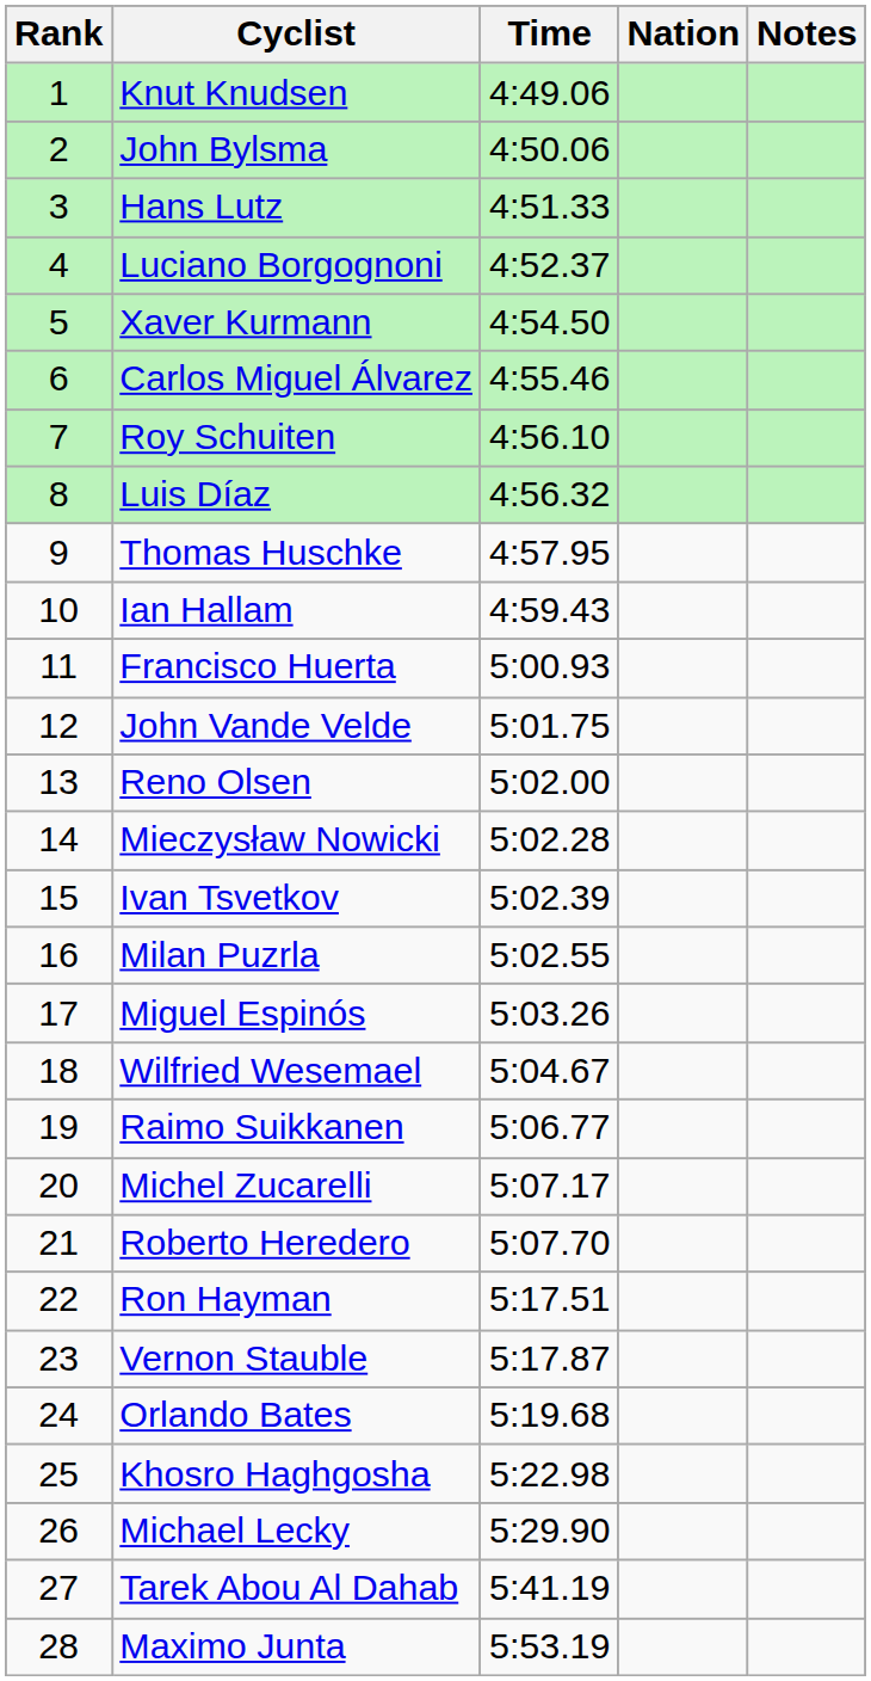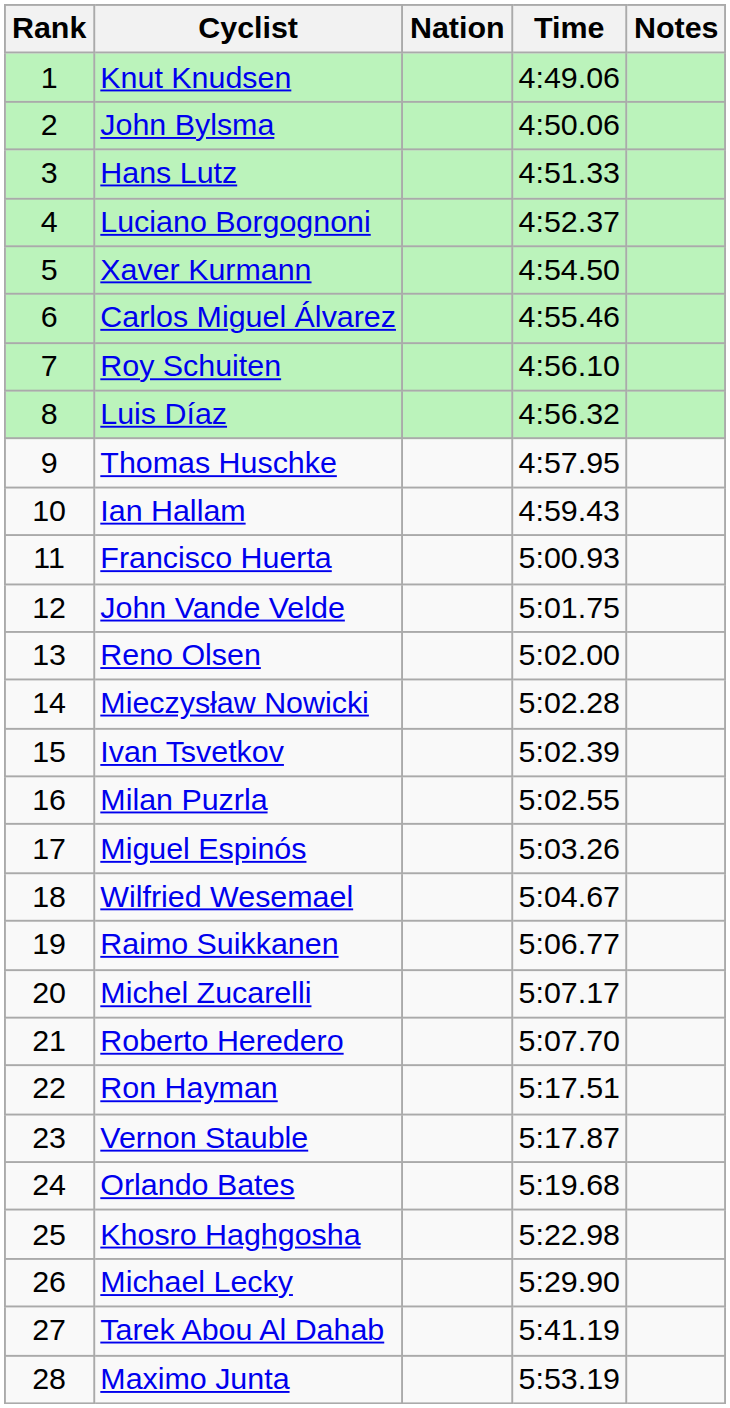 <table class="wikitable sortable" style=text-align:center>
 <tr>
 <th>Rank</th>
 <th>Cyclist</th>
+<th>Nation</th>
 <th>Time</th>
-<th>Nation</th>
 <th>Notes</th>
 </tr>
 <tr bgcolor=bbf3bb>
 <td>1</td>
 <td align=left data-sort-value="Knudsen, Knut"><a href='#'>Knut Knudsen</a></td>
+<td align=left></td>
 <td>4:49.06</td>
-<td align=left></td>
 <td></td>
 </tr>
 <tr bgcolor=bbf3bb>
 <td>2</td>
 <td align=left data-sort-value="Bylsma, John"><a href='#'>John Bylsma</a></td>
+<td align=left></td>
 <td>4:50.06</td>
-<td align=left></td>
 <td></td>
 </tr>
 <tr bgcolor=bbf3bb>
 <td>3</td>
 <td align=left data-sort-value="Lutz, Hans"><a href='#'>Hans Lutz</a></td>
+<td align=left></td>
 <td>4:51.33</td>
-<td align=left></td>
 <td></td>
 </tr>
 <tr bgcolor=bbf3bb>
 <td>4</td>
 <td align=left data-sort-value="Borgognoni, Luciano"><a href='#'>Luciano Borgognoni</a></td>
+<td align=left></td>
 <td>4:52.37</td>
-<td align=left></td>
 <td></td>
 </tr>
 <tr bgcolor=bbf3bb>
 <td>5</td>
 <td align=left data-sort-value="Kurmann, Xaver"><a href='#'>Xaver Kurmann</a></td>
+<td align=left></td>
 <td>4:54.50</td>
-<td align=left></td>
 <td></td>
 </tr>
 <tr bgcolor=bbf3bb>
 <td>6</td>
 <td align=left data-sort-value="Álvarez, Carlos Miguel"><a href='#'>Carlos Miguel Álvarez</a></td>
+<td align=left></td>
 <td>4:55.46</td>
-<td align=left></td>
 <td></td>
 </tr>
 <tr bgcolor=bbf3bb>
 <td>7</td>
 <td align=left data-sort-value="Schuiten, Roy"><a href='#'>Roy Schuiten</a></td>
+<td align=left></td>
 <td>4:56.10</td>
-<td align=left></td>
 <td></td>
 </tr>
 <tr bgcolor=bbf3bb>
 <td>8</td>
 <td align=left data-sort-value="Díaz, Luis"><a href='#'>Luis Díaz</a></td>
+<td align=left></td>
 <td>4:56.32</td>
-<td align=left></td>
 <td></td>
 </tr>
 <tr>
 <td>9</td>
 <td align=left data-sort-value="Huschke, Thomas"><a href='#'>Thomas Huschke</a></td>
+<td align=left></td>
 <td>4:57.95</td>
-<td align=left></td>
 <td></td>
 </tr>
 <tr>
 <td>10</td>
 <td align=left data-sort-value="Hallam, Ian"><a href='#'>Ian Hallam</a></td>
+<td align=left></td>
 <td>4:59.43</td>
-<td align=left></td>
 <td></td>
 </tr>
 <tr>
 <td>11</td>
 <td align=left data-sort-value="Huerta, Francisco"><a href='#'>Francisco Huerta</a></td>
+<td align=left></td>
 <td>5:00.93</td>
-<td align=left></td>
 <td></td>
 </tr>
 <tr>
 <td>12</td>
 <td align=left data-sort-value="Vande Velde, John"><a href='#'>John Vande Velde</a></td>
+<td align=left></td>
 <td>5:01.75</td>
-<td align=left></td>
 <td></td>
 </tr>
 <tr>
 <td>13</td>
 <td align=left data-sort-value="Olsen, Reno"><a href='#'>Reno Olsen</a></td>
+<td align=left></td>
 <td>5:02.00</td>
-<td align=left></td>
 <td></td>
 </tr>
 <tr>
 <td>14</td>
 <td align=left data-sort-value="Nowicki, Mieczysław"><a href='#'>Mieczysław Nowicki</a></td>
+<td align=left></td>
 <td>5:02.28</td>
-<td align=left></td>
 <td></td>
 </tr>
 <tr>
 <td>15</td>
 <td align=left data-sort-value="Tsvetkov, Ivan"><a href='#'>Ivan Tsvetkov</a></td>
+<td align=left></td>
 <td>5:02.39</td>
-<td align=left></td>
 <td></td>
 </tr>
 <tr>
 <td>16</td>
 <td align=left data-sort-value="Puzrla, Milan"><a href='#'>Milan Puzrla</a></td>
+<td align=left></td>
 <td>5:02.55</td>
-<td align=left></td>
 <td></td>
 </tr>
 <tr>
 <td>17</td>
 <td align=left data-sort-value="Espinós, Miguel"><a href='#'>Miguel Espinós</a></td>
+<td align=left></td>
 <td>5:03.26</td>
-<td align=left></td>
 <td></td>
 </tr>
 <tr>
 <td>18</td>
 <td align=left data-sort-value="Wesemael, Wilfried"><a href='#'>Wilfried Wesemael</a></td>
+<td align=left></td>
 <td>5:04.67</td>
-<td align=left></td>
 <td></td>
 </tr>
 <tr>
 <td>19</td>
 <td align=left data-sort-value="Suikkanen, Raimo"><a href='#'>Raimo Suikkanen</a></td>
+<td align=left></td>
 <td>5:06.77</td>
-<td align=left></td>
 <td></td>
 </tr>
 <tr>
 <td>20</td>
 <td align=left data-sort-value="Zucarelli, Michel"><a href='#'>Michel Zucarelli</a></td>
+<td align=left></td>
 <td>5:07.17</td>
-<td align=left></td>
 <td></td>
 </tr>
 <tr>
 <td>21</td>
 <td align=left data-sort-value="Heredero, Roberto"><a href='#'>Roberto Heredero</a></td>
+<td align=left></td>
 <td>5:07.70</td>
-<td align=left></td>
 <td></td>
 </tr>
 <tr>
 <td>22</td>
 <td align=left data-sort-value="Hayman, Ron"><a href='#'>Ron Hayman</a></td>
+<td align=left></td>
 <td>5:17.51</td>
-<td align=left></td>
 <td></td>
 </tr>
 <tr>
 <td>23</td>
 <td align=left data-sort-value="Stauble, Vernon"><a href='#'>Vernon Stauble</a></td>
+<td align=left></td>
 <td>5:17.87</td>
-<td align=left></td>
 <td></td>
 </tr>
 <tr>
 <td>24</td>
 <td align=left data-sort-value="Bates, Orlando"><a href='#'>Orlando Bates</a></td>
+<td align=left></td>
 <td>5:19.68</td>
-<td align=left></td>
 <td></td>
 </tr>
 <tr>
 <td>25</td>
 <td align=left data-sort-value="Haghgosha, Khosro"><a href='#'>Khosro Haghgosha</a></td>
+<td align=left></td>
 <td>5:22.98</td>
-<td align=left></td>
 <td></td>
 </tr>
 <tr>
 <td>26</td>
 <td align=left data-sort-value="Lecky, Michael"><a href='#'>Michael Lecky</a></td>
+<td align=left></td>
 <td>5:29.90</td>
-<td align=left></td>
 <td></td>
 </tr>
 <tr>
 <td>27</td>
 <td align=left data-sort-value="Abou Al Dahab, Tarek"><a href='#'>Tarek Abou Al Dahab</a></td>
+<td align=left></td>
 <td>5:41.19</td>
-<td align=left></td>
 <td></td>
 </tr>
 <tr>
 <td>28</td>
 <td align=left data-sort-value="Junta, Maximo "><a href='#'>Maximo Junta</a></td>
+<td align=left></td>
 <td>5:53.19</td>
-<td align=left></td>
 <td></td>
 </tr>
 </table>
